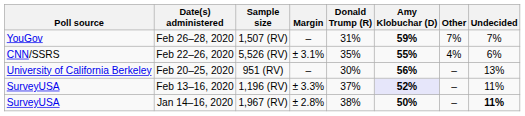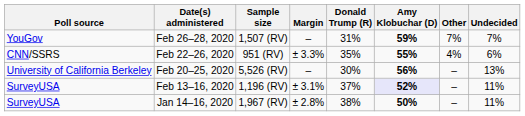 <table class="wikitable" style="font-size:90%;text-align:center;">
 <tr valign=bottom style="font-size:90%;">
 <th>Poll source</th>
 <th>Date(s)<br>administered</th>
 <th>Sample<br>size</th>
 <th>Margin<br></th>
 <th>Donald<br>Trump (R)</th>
 <th>Amy<br>Klobuchar (D)</th>
 <th>Other</th>
 <th>Undecided</th>
 </tr>
 <tr>
 <td style="text-align:left;"><a href='#'>YouGov</a></td>
 <td>Feb 26–28, 2020</td>
 <td>1,507 (RV)</td>
 <td>–</td>
 <td>31%</td>
 <td><strong>59%</strong></td>
 <td>7%</td>
 <td>7%</td>
 </tr>
 <tr>
 <td style="text-align:left;"><a href='#'>CNN</a>/SSRS</td>
 <td>Feb 22–26, 2020</td>
-<td>5,526 (RV)</td>
-<td>± 3.1%</td>
+<td>951 (RV)</td>
+<td>± 3.3%</td>
 <td>35%</td>
 <td><strong>55%</strong></td>
 <td>4%</td>
 <td>6%</td>
 </tr>
 <tr>
 <td style="text-align:left;"><a href='#'>University of California Berkeley</a></td>
 <td>Feb 20–25, 2020</td>
-<td>951 (RV)</td>
+<td>5,526 (RV)</td>
 <td>–</td>
 <td>30%</td>
 <td><strong>56%</strong></td>
 <td>–</td>
 <td>13%</td>
 </tr>
 <tr>
 <td style="text-align:left;"><a href='#'>SurveyUSA</a></td>
 <td>Feb 13–16, 2020</td>
 <td>1,196 (RV)</td>
-<td>± 3.3%</td>
+<td>± 3.1%</td>
 <td>37%</td>
 <td style="background: lavender;"><strong>52%</strong></td>
 <td>–</td>
 <td>11%</td>
 </tr>
 <tr>
 <td style="text-align:left;"><a href='#'>SurveyUSA</a></td>
 <td>Jan 14–16, 2020</td>
 <td>1,967 (RV)</td>
 <td>± 2.8%</td>
 <td>38%</td>
 <td><strong>50%</strong></td>
 <td>–</td>
-<td><strong>11%</strong></td>
+<td>11%</td>
 </tr>
 </table>
